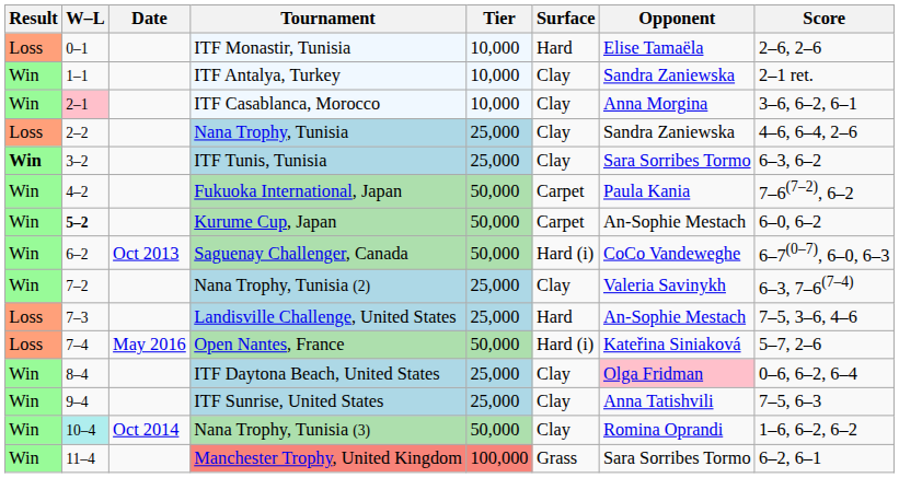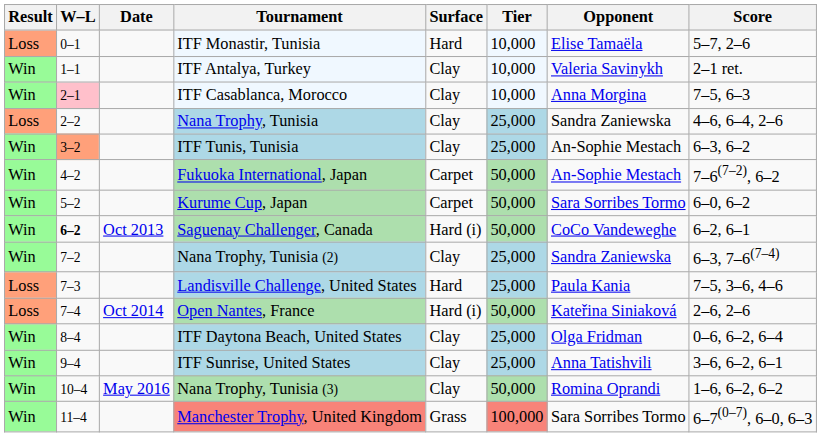 <table class="sortable wikitable">
 <tr>
 <th>Result</th>
 <th class=unsortable>W–L</th>
 <th>Date</th>
 <th>Tournament</th>
+<th>Surface</th>
 <th>Tier</th>
-<th>Surface</th>
 <th>Opponent</th>
 <th class=unsortable>Score</th>
 </tr>
 <tr>
 <td bgcolor=FFA07A>Loss</td>
 <td><small>0–1</small></td>
 <td></td>
 <td bgcolor=#f0f8ff>ITF Monastir, Tunisia</td>
+<td>Hard</td>
 <td bgcolor=#f0f8ff>10,000</td>
-<td>Hard</td>
 <td> <a href='#'>Elise Tamaëla</a></td>
-<td>2–6, 2–6</td>
+<td>5–7, 2–6</td>
 </tr>
 <tr>
 <td bgcolor=98FB98>Win</td>
 <td><small>1–1</small></td>
 <td></td>
 <td bgcolor=#f0f8ff>ITF Antalya, Turkey</td>
+<td>Clay</td>
 <td bgcolor=#f0f8ff>10,000</td>
-<td>Clay</td>
-<td> <a href='#'>Sandra Zaniewska</a></td>
+<td> <a href='#'>Valeria Savinykh</a></td>
 <td>2–1 ret.</td>
 </tr>
 <tr>
 <td bgcolor=98FB98>Win</td>
 <td style="background: pink;"><small>2–1</small></td>
 <td></td>
 <td bgcolor=#f0f8ff>ITF Casablanca, Morocco</td>
+<td>Clay</td>
 <td bgcolor=#f0f8ff>10,000</td>
-<td>Clay</td>
 <td> <a href='#'>Anna Morgina</a></td>
-<td>3–6, 6–2, 6–1</td>
+<td>7–5, 6–3</td>
 </tr>
 <tr>
 <td bgcolor=FFA07A>Loss</td>
 <td><small>2–2</small></td>
 <td></td>
 <td style=background:lightblue><a href='#'>Nana Trophy</a>, Tunisia</td>
+<td>Clay</td>
 <td style=background:lightblue>25,000</td>
-<td>Clay</td>
 <td> Sandra Zaniewska</td>
 <td>4–6, 6–4, 2–6</td>
 </tr>
 <tr>
-<td bgcolor=98FB98><strong>Win</strong></td>
-<td><small>3–2</small></td>
+<td bgcolor=98FB98>Win</td>
+<td style="background: lightsalmon;"><small>3–2</small></td>
 <td></td>
 <td style=background:lightblue>ITF Tunis, Tunisia</td>
+<td>Clay</td>
 <td style=background:lightblue>25,000</td>
-<td>Clay</td>
-<td> <a href='#'>Sara Sorribes Tormo</a></td>
+<td> An-Sophie Mestach</td>
 <td>6–3, 6–2</td>
 </tr>
 <tr>
 <td bgcolor=98FB98>Win</td>
 <td><small>4–2</small></td>
 <td><a href='#'></a></td>
 <td style=background:#addfad><a href='#'>Fukuoka International</a>, Japan</td>
+<td>Carpet</td>
 <td style=background:#addfad>50,000</td>
-<td>Carpet</td>
-<td> <a href='#'>Paula Kania</a></td>
+<td> <a href='#'>An-Sophie Mestach</a></td>
 <td>7–6<sup>(7–2)</sup>, 6–2</td>
 </tr>
 <tr>
 <td bgcolor=98FB98>Win</td>
-<td><strong><small>5–2</small></strong></td>
+<td><small>5–2</small></td>
 <td><a href='#'></a></td>
 <td style=background:#addfad><a href='#'>Kurume Cup</a>, Japan</td>
+<td>Carpet</td>
 <td style=background:#addfad>50,000</td>
-<td>Carpet</td>
-<td> An-Sophie Mestach</td>
+<td> <a href='#'>Sara Sorribes Tormo</a></td>
 <td>6–0, 6–2</td>
 </tr>
 <tr>
 <td bgcolor=98FB98>Win</td>
-<td><small>6–2</small></td>
+<td><strong><small>6–2</small></strong></td>
 <td><a href='#'>Oct 2013</a></td>
 <td style=background:#addfad><a href='#'>Saguenay Challenger</a>, Canada</td>
+<td>Hard (i)</td>
 <td style=background:#addfad>50,000</td>
-<td>Hard (i)</td>
 <td> <a href='#'>CoCo Vandeweghe</a></td>
-<td>6–7<sup>(0–7)</sup>, 6–0, 6–3</td>
+<td>6–2, 6–1</td>
 </tr>
 <tr>
 <td bgcolor=98FB98>Win</td>
 <td><small>7–2</small></td>
 <td></td>
 <td style=background:lightblue>Nana Trophy, Tunisia <small>(2)</small></td>
+<td>Clay</td>
 <td style=background:lightblue>25,000</td>
-<td>Clay</td>
-<td> <a href='#'>Valeria Savinykh</a></td>
+<td> <a href='#'>Sandra Zaniewska</a></td>
 <td>6–3, 7–6<sup>(7–4)</sup></td>
 </tr>
 <tr>
 <td bgcolor=FFA07A>Loss</td>
 <td><small>7–3</small></td>
 <td></td>
 <td style=background:lightblue><a href='#'>Landisville Challenge</a>, United States</td>
+<td>Hard</td>
 <td style=background:lightblue>25,000</td>
-<td>Hard</td>
-<td> <a href='#'>An-Sophie Mestach</a></td>
+<td> <a href='#'>Paula Kania</a></td>
 <td>7–5, 3–6, 4–6</td>
 </tr>
 <tr>
 <td bgcolor=FFA07A>Loss</td>
 <td><small>7–4</small></td>
-<td><a href='#'>May 2016</a></td>
+<td><a href='#'>Oct 2014</a></td>
 <td style=background:#addfad><a href='#'>Open Nantes</a>, France</td>
+<td>Hard (i)</td>
 <td style=background:#addfad>50,000</td>
-<td>Hard (i)</td>
 <td> <a href='#'>Kateřina Siniaková</a></td>
-<td>5–7, 2–6</td>
+<td>2–6, 2–6</td>
 </tr>
 <tr>
 <td bgcolor=98FB98>Win</td>
 <td><small>8–4</small></td>
 <td></td>
 <td style=background:lightblue>ITF Daytona Beach, United States</td>
+<td>Clay</td>
 <td style=background:lightblue>25,000</td>
-<td>Clay</td>
-<td style="background: pink;"> <a href='#'>Olga Fridman</a></td>
+<td> <a href='#'>Olga Fridman</a></td>
 <td>0–6, 6–2, 6–4</td>
 </tr>
 <tr>
 <td bgcolor=98FB98>Win</td>
 <td><small>9–4</small></td>
 <td></td>
 <td style=background:lightblue>ITF Sunrise, United States</td>
+<td>Clay</td>
 <td style=background:lightblue>25,000</td>
-<td>Clay</td>
 <td> <a href='#'>Anna Tatishvili</a></td>
-<td>7–5, 6–3</td>
+<td>3–6, 6–2, 6–1</td>
 </tr>
 <tr>
 <td bgcolor=98FB98>Win</td>
-<td style="background: paleturquoise;"><small>10–4</small></td>
-<td><a href='#'>Oct 2014</a></td>
+<td><small>10–4</small></td>
+<td><a href='#'>May 2016</a></td>
 <td style=background:#addfad>Nana Trophy, Tunisia <small>(3)</small></td>
+<td>Clay</td>
 <td style=background:#addfad>50,000</td>
-<td>Clay</td>
 <td> <a href='#'>Romina Oprandi</a></td>
 <td>1–6, 6–2, 6–2</td>
 </tr>
 <tr>
 <td style=background:#98fb98>Win</td>
 <td><small>11–4</small></td>
 <td><a href='#'></a></td>
 <td style=background:#f88379><a href='#'>Manchester Trophy</a>, United Kingdom</td>
+<td>Grass</td>
 <td style=background:#f88379>100,000</td>
-<td>Grass</td>
 <td> Sara Sorribes Tormo</td>
-<td>6–2, 6–1</td>
+<td>6–7<sup>(0–7)</sup>, 6–0, 6–3</td>
 </tr>
 </table>
